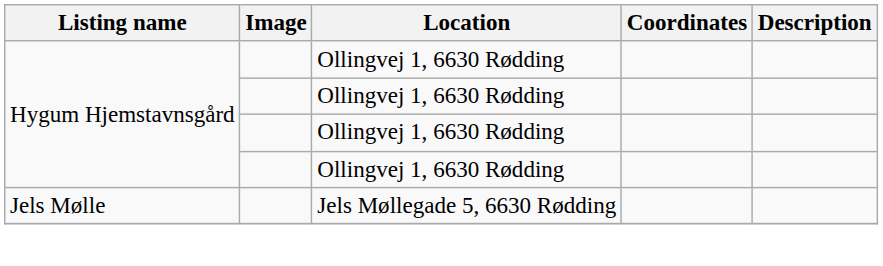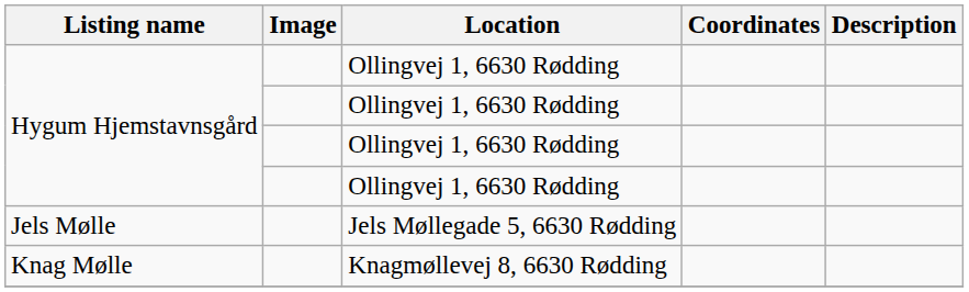 <table class="wikitable sortable">
 <tr>
 <th>Listing name</th>
 <th>Image</th>
 <th>Location</th>
 <th>Coordinates</th>
 <th>Description</th>
 </tr>
 <tr>
 <td rowspan="4">Hygum Hjemstavnsgård</td>
 <td></td>
 <td>Ollingvej 1, 6630 Rødding</td>
 <td></td>
 <td></td>
 </tr>
 <tr>
 <td></td>
 <td>Ollingvej 1, 6630 Rødding</td>
 <td></td>
 <td></td>
 </tr>
 <tr>
 <td></td>
 <td>Ollingvej 1, 6630 Rødding</td>
 <td></td>
 <td></td>
 </tr>
 <tr>
 <td></td>
 <td>Ollingvej 1, 6630 Rødding</td>
 <td></td>
 <td></td>
 </tr>
 <tr>
 <td>Jels Mølle</td>
 <td></td>
 <td>Jels Møllegade 5, 6630 Rødding</td>
 <td></td>
 <td></td>
 </tr>
 <tr>
+<td>Knag Mølle</td>
+<td></td>
+<td>Knagmøllevej 8, 6630 Rødding</td>
+<td></td>
+<td></td>
+</tr>
+<tr>
 </tr>
 </table>
